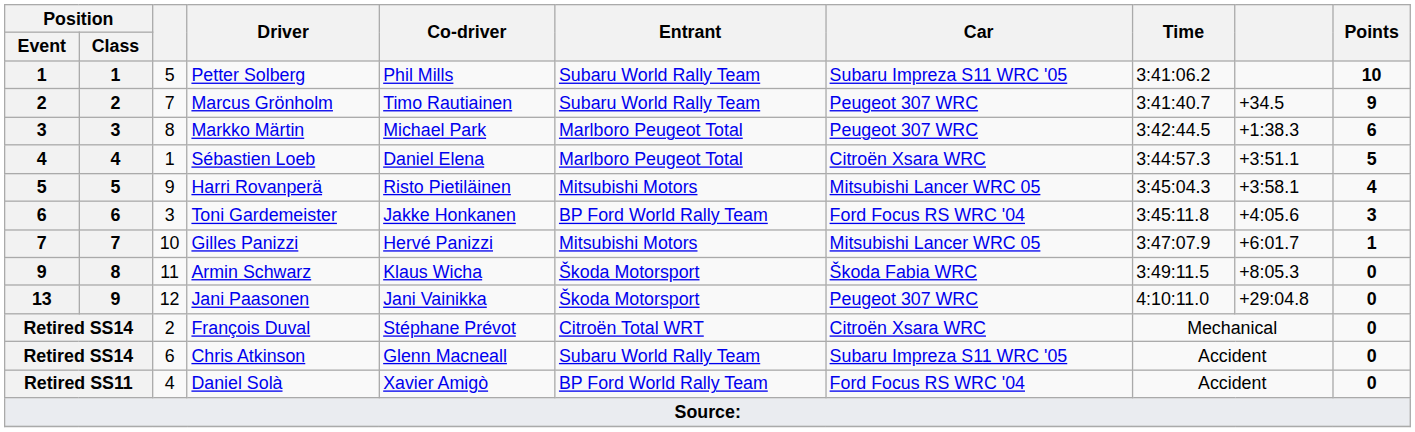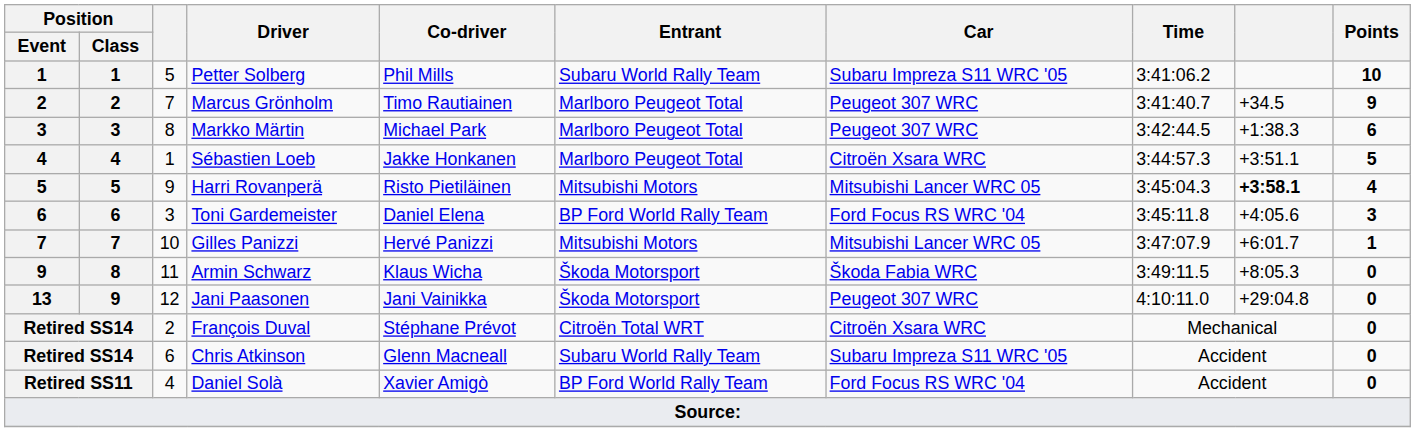 <table class="wikitable" width=85% style="font-size: 85%;">
 <tr>
 <th colspan="2">Position</th>
 <th rowspan="2"></th>
 <th rowspan="2">Driver</th>
 <th rowspan="2">Co-driver</th>
 <th rowspan="2">Entrant</th>
 <th rowspan="2">Car</th>
 <th rowspan="2">Time</th>
 <th rowspan="2"></th>
 <th rowspan="2">Points</th>
 </tr>
 <tr>
 <th>Event</th>
 <th>Class</th>
 </tr>
 <tr>
 <th>1</th>
 <th>1</th>
 <td align="center">5</td>
 <td> <a href='#'>Petter Solberg</a></td>
 <td> <a href='#'>Phil Mills</a></td>
 <td> <a href='#'>Subaru World Rally Team</a></td>
 <td><a href='#'>Subaru Impreza S11 WRC '05</a></td>
 <td>3:41:06.2</td>
 <td></td>
 <td align="center"><strong>10</strong></td>
 </tr>
 <tr>
 <th>2</th>
 <th>2</th>
 <td align="center">7</td>
 <td> <a href='#'>Marcus Grönholm</a></td>
 <td> <a href='#'>Timo Rautiainen</a></td>
-<td> <a href='#'>Subaru World Rally Team</a></td>
+<td> <a href='#'>Marlboro Peugeot Total</a></td>
 <td><a href='#'>Peugeot 307 WRC</a></td>
 <td>3:41:40.7</td>
 <td>+34.5</td>
 <td align="center"><strong>9</strong></td>
 </tr>
 <tr>
 <th>3</th>
 <th>3</th>
 <td align="center">8</td>
 <td> <a href='#'>Markko Märtin</a></td>
 <td> <a href='#'>Michael Park</a></td>
 <td> <a href='#'>Marlboro Peugeot Total</a></td>
 <td><a href='#'>Peugeot 307 WRC</a></td>
 <td>3:42:44.5</td>
 <td>+1:38.3</td>
 <td align="center"><strong>6</strong></td>
 </tr>
 <tr>
 <th>4</th>
 <th>4</th>
 <td align="center">1</td>
 <td> <a href='#'>Sébastien Loeb</a></td>
-<td> <a href='#'>Daniel Elena</a></td>
+<td> <a href='#'>Jakke Honkanen</a></td>
 <td> <a href='#'>Marlboro Peugeot Total</a></td>
 <td><a href='#'>Citroën Xsara WRC</a></td>
 <td>3:44:57.3</td>
 <td>+3:51.1</td>
 <td align="center"><strong>5</strong></td>
 </tr>
 <tr>
 <th>5</th>
 <th>5</th>
 <td align="center">9</td>
 <td> <a href='#'>Harri Rovanperä</a></td>
 <td> <a href='#'>Risto Pietiläinen</a></td>
 <td> <a href='#'>Mitsubishi Motors</a></td>
 <td><a href='#'>Mitsubishi Lancer WRC 05</a></td>
 <td>3:45:04.3</td>
-<td>+3:58.1</td>
+<td><strong>+3:58.1</strong></td>
 <td align="center"><strong>4</strong></td>
 </tr>
 <tr>
 <th>6</th>
 <th>6</th>
 <td align="center">3</td>
 <td> <a href='#'>Toni Gardemeister</a></td>
-<td> <a href='#'>Jakke Honkanen</a></td>
+<td> <a href='#'>Daniel Elena</a></td>
 <td> <a href='#'>BP Ford World Rally Team</a></td>
 <td><a href='#'>Ford Focus RS WRC '04</a></td>
 <td>3:45:11.8</td>
 <td>+4:05.6</td>
 <td align="center"><strong>3</strong></td>
 </tr>
 <tr>
 <th>7</th>
 <th>7</th>
 <td align="center">10</td>
 <td> <a href='#'>Gilles Panizzi</a></td>
 <td> <a href='#'>Hervé Panizzi</a></td>
 <td> <a href='#'>Mitsubishi Motors</a></td>
 <td><a href='#'>Mitsubishi Lancer WRC 05</a></td>
 <td>3:47:07.9</td>
 <td>+6:01.7</td>
 <td align="center"><strong>1</strong></td>
 </tr>
 <tr>
 <th>9</th>
 <th>8</th>
 <td align="center">11</td>
 <td> <a href='#'>Armin Schwarz</a></td>
 <td> <a href='#'>Klaus Wicha</a></td>
 <td> <a href='#'>Škoda Motorsport</a></td>
 <td><a href='#'>Škoda Fabia WRC</a></td>
 <td>3:49:11.5</td>
 <td>+8:05.3</td>
 <td align="center"><strong>0</strong></td>
 </tr>
 <tr>
 <th>13</th>
 <th>9</th>
 <td align="center">12</td>
 <td> <a href='#'>Jani Paasonen</a></td>
 <td> <a href='#'>Jani Vainikka</a></td>
 <td> <a href='#'>Škoda Motorsport</a></td>
 <td><a href='#'>Peugeot 307 WRC</a></td>
 <td>4:10:11.0</td>
 <td>+29:04.8</td>
 <td align="center"><strong>0</strong></td>
 </tr>
 <tr>
 <th colspan="2">Retired SS14</th>
 <td align="center">2</td>
 <td> <a href='#'>François Duval</a></td>
 <td> <a href='#'>Stéphane Prévot</a></td>
 <td> <a href='#'>Citroën Total WRT</a></td>
 <td><a href='#'>Citroën Xsara WRC</a></td>
 <td align="center" colspan="2">Mechanical</td>
 <td align="center"><strong>0</strong></td>
 </tr>
 <tr>
 <th colspan="2">Retired SS14</th>
 <td align="center">6</td>
 <td> <a href='#'>Chris Atkinson</a></td>
 <td> <a href='#'>Glenn Macneall</a></td>
 <td> <a href='#'>Subaru World Rally Team</a></td>
 <td><a href='#'>Subaru Impreza S11 WRC '05</a></td>
 <td align="center" colspan="2">Accident</td>
 <td align="center"><strong>0</strong></td>
 </tr>
 <tr>
 <th colspan="2">Retired SS11</th>
 <td align="center">4</td>
 <td> <a href='#'>Daniel Solà</a></td>
 <td> <a href='#'>Xavier Amigò</a></td>
 <td> <a href='#'>BP Ford World Rally Team</a></td>
 <td><a href='#'>Ford Focus RS WRC '04</a></td>
 <td align="center" colspan="2">Accident</td>
 <td align="center"><strong>0</strong></td>
 </tr>
 <tr>
 <td style="background-color:#EAECF0; text-align:center" colspan="10"><strong>Source:</strong></td>
 </tr>
 <tr>
 </tr>
 </table>
